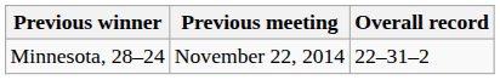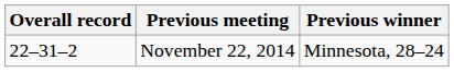 <table class="wikitable">
 <tr>
+<th>Overall record</th>
+<th>Previous meeting</th>
 <th>Previous winner</th>
-<th>Previous meeting</th>
-<th>Overall record</th>
 </tr>
 <tr>
+<td>22–31–2</td>
+<td>November 22, 2014</td>
 <td>Minnesota, 28–24</td>
-<td>November 22, 2014</td>
-<td>22–31–2</td>
 </tr>
 </table>
